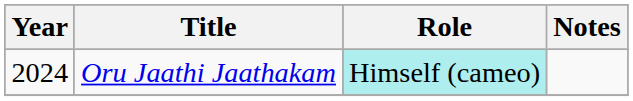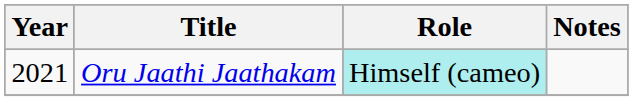 <table class="wikitable sortable">
 <tr>
 <th>Year</th>
 <th>Title</th>
 <th>Role</th>
 <th class="unsortable">Notes</th>
 </tr>
 <tr>
-<td>2024</td>
+<td>2021</td>
 <td><em><a href='#'>Oru Jaathi Jaathakam</a></em></td>
 <td style="background: paleturquoise;">Himself (cameo)</td>
 <td></td>
 </tr>
 <tr>
 </tr>
 </table>
